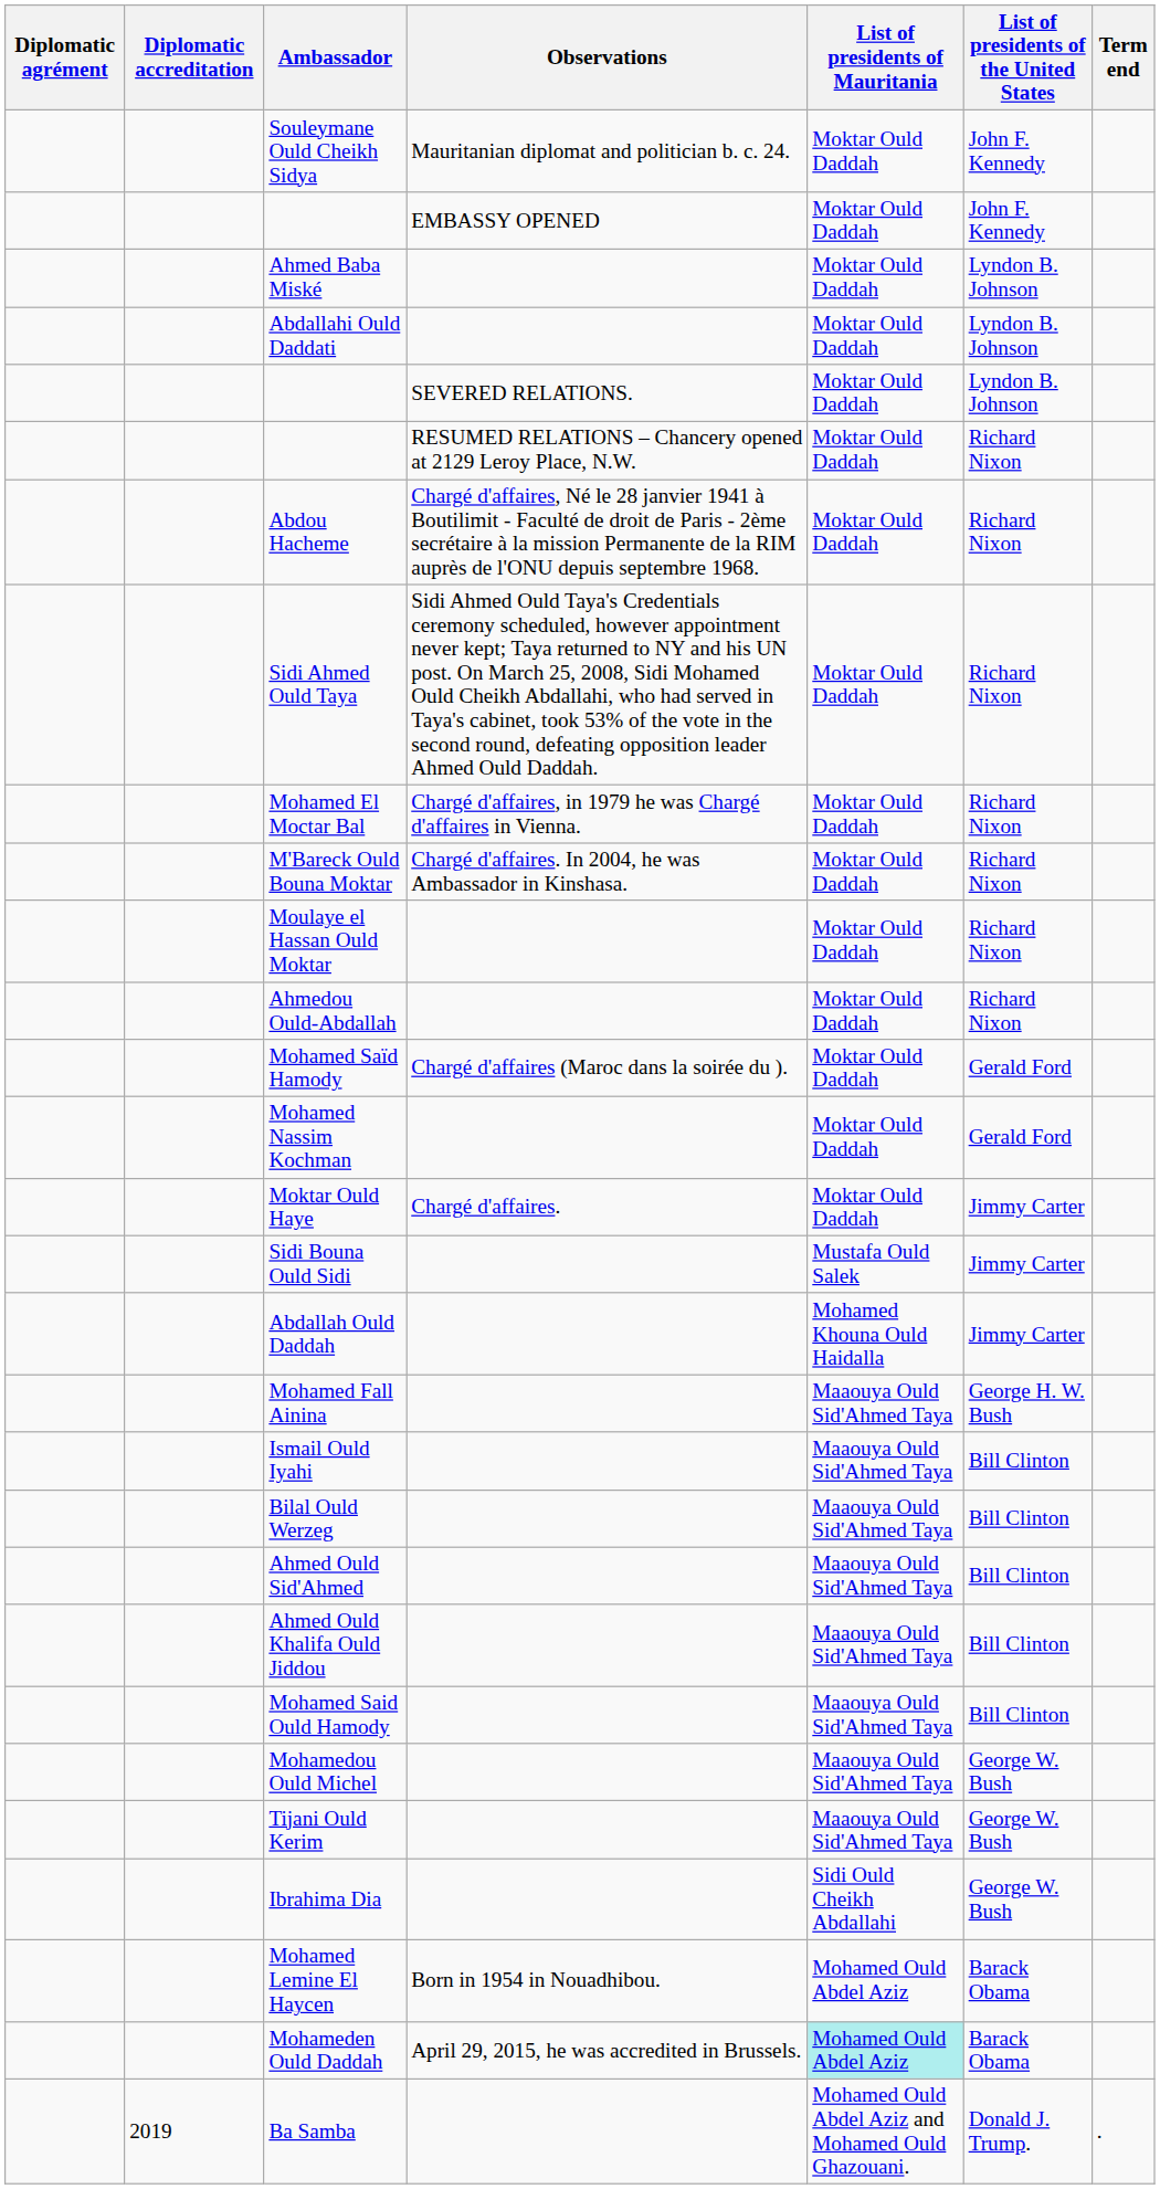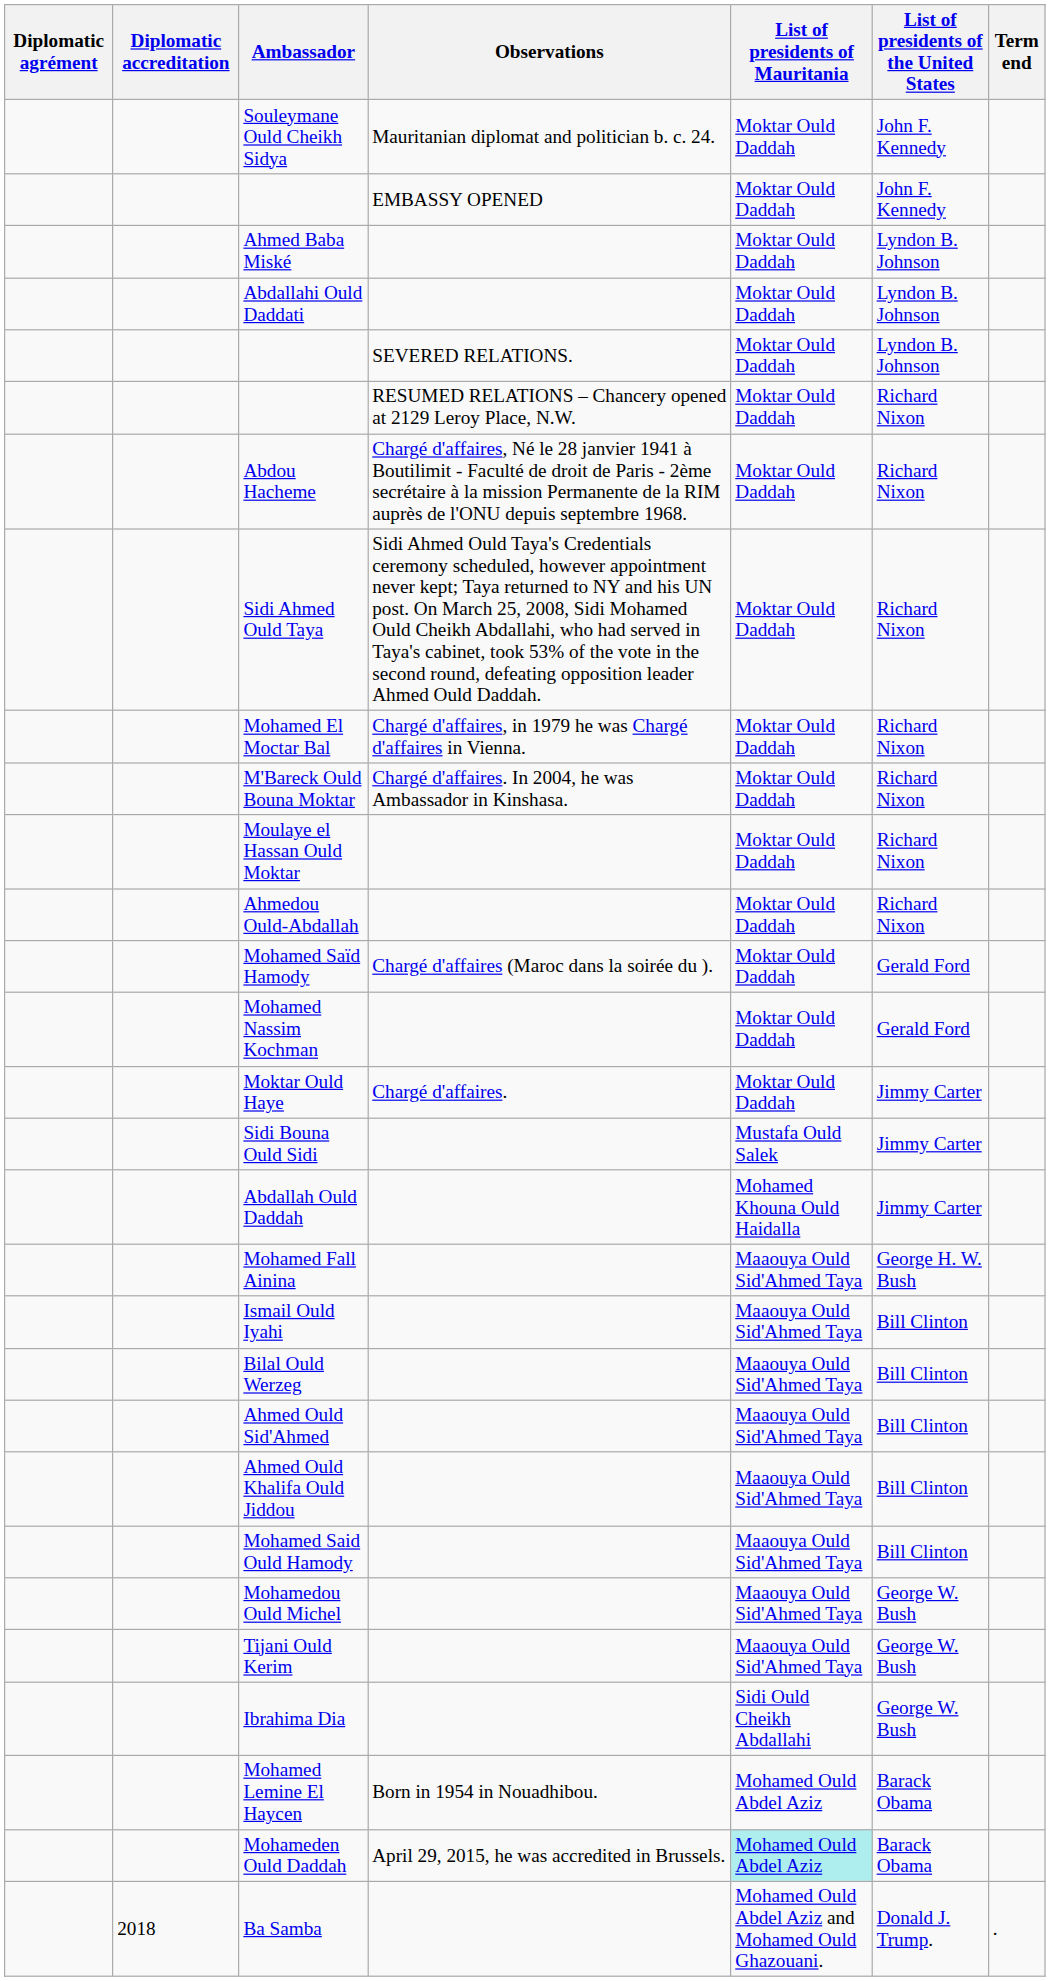 <table class="wikitable sortable">
 <tr>
 <th>Diplomatic <a href='#'>agrément</a></th>
 <th><a href='#'>Diplomatic accreditation</a></th>
 <th><a href='#'>Ambassador</a></th>
 <th>Observations</th>
 <th><a href='#'>List of presidents of Mauritania</a></th>
 <th><a href='#'>List of presidents of the United States</a></th>
 <th>Term end</th>
 </tr>
 <tr>
 <td></td>
 <td></td>
 <td><a href='#'>Souleymane Ould Cheikh Sidya</a></td>
 <td>Mauritanian diplomat and politician b. c. 24.</td>
 <td><a href='#'>Moktar Ould Daddah</a></td>
 <td><a href='#'>John F. Kennedy</a></td>
 <td></td>
 </tr>
 <tr>
 <td></td>
 <td></td>
 <td></td>
 <td>EMBASSY OPENED</td>
 <td><a href='#'>Moktar Ould Daddah</a></td>
 <td><a href='#'>John F. Kennedy</a></td>
 <td></td>
 </tr>
 <tr>
 <td></td>
 <td></td>
 <td><a href='#'>Ahmed Baba Miské</a></td>
 <td></td>
 <td><a href='#'>Moktar Ould Daddah</a></td>
 <td><a href='#'>Lyndon B. Johnson</a></td>
 <td></td>
 </tr>
 <tr>
 <td></td>
 <td></td>
 <td><a href='#'>Abdallahi Ould Daddati</a></td>
 <td></td>
 <td><a href='#'>Moktar Ould Daddah</a></td>
 <td><a href='#'>Lyndon B. Johnson</a></td>
 <td></td>
 </tr>
 <tr>
 <td></td>
 <td></td>
 <td></td>
 <td>SEVERED RELATIONS.</td>
 <td><a href='#'>Moktar Ould Daddah</a></td>
 <td><a href='#'>Lyndon B. Johnson</a></td>
 <td></td>
 </tr>
 <tr>
 <td></td>
 <td></td>
 <td></td>
 <td>RESUMED RELATIONS – Chancery opened at 2129 Leroy Place, N.W.</td>
 <td><a href='#'>Moktar Ould Daddah</a></td>
 <td><a href='#'>Richard Nixon</a></td>
 <td></td>
 </tr>
 <tr>
 <td></td>
 <td></td>
 <td><a href='#'>Abdou Hacheme</a></td>
 <td><a href='#'>Chargé d'affaires</a>, Né le 28 janvier 1941 à Boutilimit - Faculté de droit de Paris - 2ème secrétaire à la mission Permanente de la RIM auprès de l'ONU depuis septembre 1968.</td>
 <td><a href='#'>Moktar Ould Daddah</a></td>
 <td><a href='#'>Richard Nixon</a></td>
 <td></td>
 </tr>
 <tr>
 <td></td>
 <td></td>
 <td><a href='#'>Sidi Ahmed Ould Taya</a></td>
 <td>Sidi Ahmed Ould Taya's Credentials ceremony scheduled, however appointment never kept; Taya returned to NY and his UN post. On March 25, 2008, Sidi Mohamed Ould Cheikh Abdallahi, who had served in Taya's cabinet, took 53% of the vote in the second round, defeating opposition leader Ahmed Ould Daddah.</td>
 <td><a href='#'>Moktar Ould Daddah</a></td>
 <td><a href='#'>Richard Nixon</a></td>
 <td></td>
 </tr>
 <tr>
 <td></td>
 <td></td>
 <td><a href='#'>Mohamed El Moctar Bal</a></td>
 <td><a href='#'>Chargé d'affaires</a>, in 1979 he was <a href='#'>Chargé d'affaires</a> in Vienna.</td>
 <td><a href='#'>Moktar Ould Daddah</a></td>
 <td><a href='#'>Richard Nixon</a></td>
 <td></td>
 </tr>
 <tr>
 <td></td>
 <td></td>
 <td><a href='#'>M'Bareck Ould Bouna Moktar</a></td>
 <td><a href='#'>Chargé d'affaires</a>. In 2004, he was Ambassador in Kinshasa.</td>
 <td><a href='#'>Moktar Ould Daddah</a></td>
 <td><a href='#'>Richard Nixon</a></td>
 <td></td>
 </tr>
 <tr>
 <td></td>
 <td></td>
 <td><a href='#'>Moulaye el Hassan Ould Moktar</a></td>
 <td></td>
 <td><a href='#'>Moktar Ould Daddah</a></td>
 <td><a href='#'>Richard Nixon</a></td>
 <td></td>
 </tr>
 <tr>
 <td></td>
 <td></td>
 <td><a href='#'>Ahmedou Ould-Abdallah</a></td>
 <td></td>
 <td><a href='#'>Moktar Ould Daddah</a></td>
 <td><a href='#'>Richard Nixon</a></td>
 <td></td>
 </tr>
 <tr>
 <td></td>
 <td></td>
 <td><a href='#'>Mohamed Saïd Hamody</a></td>
 <td><a href='#'>Chargé d'affaires</a> (Maroc dans la soirée du ).</td>
 <td><a href='#'>Moktar Ould Daddah</a></td>
 <td><a href='#'>Gerald Ford</a></td>
 <td></td>
 </tr>
 <tr>
 <td></td>
 <td></td>
 <td><a href='#'>Mohamed Nassim Kochman</a></td>
 <td></td>
 <td><a href='#'>Moktar Ould Daddah</a></td>
 <td><a href='#'>Gerald Ford</a></td>
 <td></td>
 </tr>
 <tr>
 <td></td>
 <td></td>
 <td><a href='#'>Moktar Ould Haye</a></td>
 <td><a href='#'>Chargé d'affaires</a>.</td>
 <td><a href='#'>Moktar Ould Daddah</a></td>
 <td><a href='#'>Jimmy Carter</a></td>
 <td></td>
 </tr>
 <tr>
 <td></td>
 <td></td>
 <td><a href='#'>Sidi Bouna Ould Sidi</a></td>
 <td></td>
 <td><a href='#'>Mustafa Ould Salek</a></td>
 <td><a href='#'>Jimmy Carter</a></td>
 <td></td>
 </tr>
 <tr>
 <td></td>
 <td></td>
 <td><a href='#'>Abdallah Ould Daddah</a></td>
 <td></td>
 <td><a href='#'>Mohamed Khouna Ould Haidalla</a></td>
 <td><a href='#'>Jimmy Carter</a></td>
 <td></td>
 </tr>
 <tr>
 <td></td>
 <td></td>
 <td><a href='#'>Mohamed Fall Ainina</a></td>
 <td></td>
 <td><a href='#'>Maaouya Ould Sid'Ahmed Taya</a></td>
 <td><a href='#'>George H. W. Bush</a></td>
 <td></td>
 </tr>
 <tr>
 <td></td>
 <td></td>
 <td><a href='#'>Ismail Ould Iyahi</a></td>
 <td></td>
 <td><a href='#'>Maaouya Ould Sid'Ahmed Taya</a></td>
 <td><a href='#'>Bill Clinton</a></td>
 <td></td>
 </tr>
 <tr>
 <td></td>
 <td></td>
 <td><a href='#'>Bilal Ould Werzeg</a></td>
 <td></td>
 <td><a href='#'>Maaouya Ould Sid'Ahmed Taya</a></td>
 <td><a href='#'>Bill Clinton</a></td>
 <td></td>
 </tr>
 <tr>
 <td></td>
 <td></td>
 <td><a href='#'>Ahmed Ould Sid'Ahmed</a></td>
 <td></td>
 <td><a href='#'>Maaouya Ould Sid'Ahmed Taya</a></td>
 <td><a href='#'>Bill Clinton</a></td>
 <td></td>
 </tr>
 <tr>
 <td></td>
 <td></td>
 <td><a href='#'>Ahmed Ould Khalifa Ould Jiddou</a></td>
 <td></td>
 <td><a href='#'>Maaouya Ould Sid'Ahmed Taya</a></td>
 <td><a href='#'>Bill Clinton</a></td>
 <td></td>
 </tr>
 <tr>
 <td></td>
 <td></td>
 <td><a href='#'>Mohamed Said Ould Hamody</a></td>
 <td></td>
 <td><a href='#'>Maaouya Ould Sid'Ahmed Taya</a></td>
 <td><a href='#'>Bill Clinton</a></td>
 <td></td>
 </tr>
 <tr>
 <td></td>
 <td></td>
 <td><a href='#'>Mohamedou Ould Michel</a></td>
 <td></td>
 <td><a href='#'>Maaouya Ould Sid'Ahmed Taya</a></td>
 <td><a href='#'>George W. Bush</a></td>
 <td></td>
 </tr>
 <tr>
 <td></td>
 <td></td>
 <td><a href='#'>Tijani Ould Kerim</a></td>
 <td></td>
 <td><a href='#'>Maaouya Ould Sid'Ahmed Taya</a></td>
 <td><a href='#'>George W. Bush</a></td>
 <td></td>
 </tr>
 <tr>
 <td></td>
 <td></td>
 <td><a href='#'>Ibrahima Dia</a></td>
 <td></td>
 <td><a href='#'>Sidi Ould Cheikh Abdallahi</a></td>
 <td><a href='#'>George W. Bush</a></td>
 <td></td>
 </tr>
 <tr>
 <td></td>
 <td></td>
 <td><a href='#'>Mohamed Lemine El Haycen</a></td>
 <td>Born in 1954 in Nouadhibou.</td>
 <td><a href='#'>Mohamed Ould Abdel Aziz</a></td>
 <td><a href='#'>Barack Obama</a></td>
 <td></td>
 </tr>
 <tr>
 <td></td>
 <td></td>
 <td><a href='#'>Mohameden Ould Daddah</a></td>
 <td>April 29, 2015, he was accredited in Brussels.</td>
 <td style="background: paleturquoise;"><a href='#'>Mohamed Ould Abdel Aziz</a></td>
 <td><a href='#'>Barack Obama</a></td>
 <td></td>
 </tr>
 <tr>
 <td></td>
-<td>2019</td>
+<td>2018</td>
 <td><a href='#'>Ba Samba</a></td>
 <td></td>
 <td><a href='#'>Mohamed Ould Abdel Aziz</a> and <a href='#'>Mohamed Ould Ghazouani</a>.</td>
 <td><a href='#'>Donald J. Trump</a>.</td>
 <td>.</td>
 </tr>
 </table>
